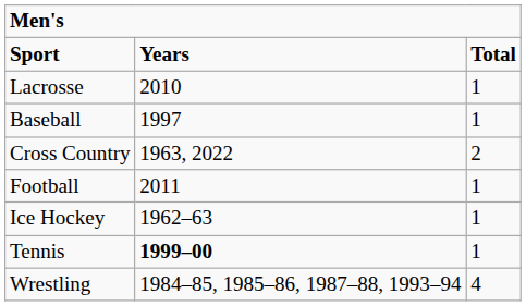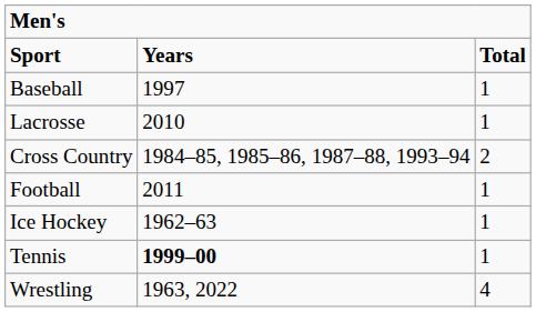 <table class="wikitable">
 <tr>
 <td colspan=3><strong>Men's</strong></td>
 </tr>
 <tr>
 <td><strong>Sport</strong></td>
 <td><strong>Years</strong></td>
 <td><strong> Total</strong></td>
 </tr>
 <tr>
+<td>Baseball</td>
+<td>1997</td>
+<td>1</td>
+</tr>
+<tr>
 <td>Lacrosse</td>
 <td>2010</td>
 <td>1</td>
 </tr>
 <tr>
-<td>Baseball</td>
-<td>1997</td>
-<td>1</td>
-</tr>
-<tr>
 <td>Cross Country</td>
-<td>1963, 2022</td>
+<td>1984–85, 1985–86, 1987–88, 1993–94</td>
 <td>2</td>
 </tr>
 <tr>
 <td>Football</td>
 <td>2011</td>
 <td>1</td>
 </tr>
 <tr>
 <td>Ice Hockey</td>
 <td>1962–63</td>
 <td>1</td>
 </tr>
 <tr>
 <td>Tennis</td>
 <td><strong>1999–00</strong></td>
 <td>1</td>
 </tr>
 <tr>
 <td>Wrestling</td>
-<td>1984–85, 1985–86, 1987–88, 1993–94</td>
+<td>1963, 2022</td>
 <td>4</td>
 </tr>
 </table>
